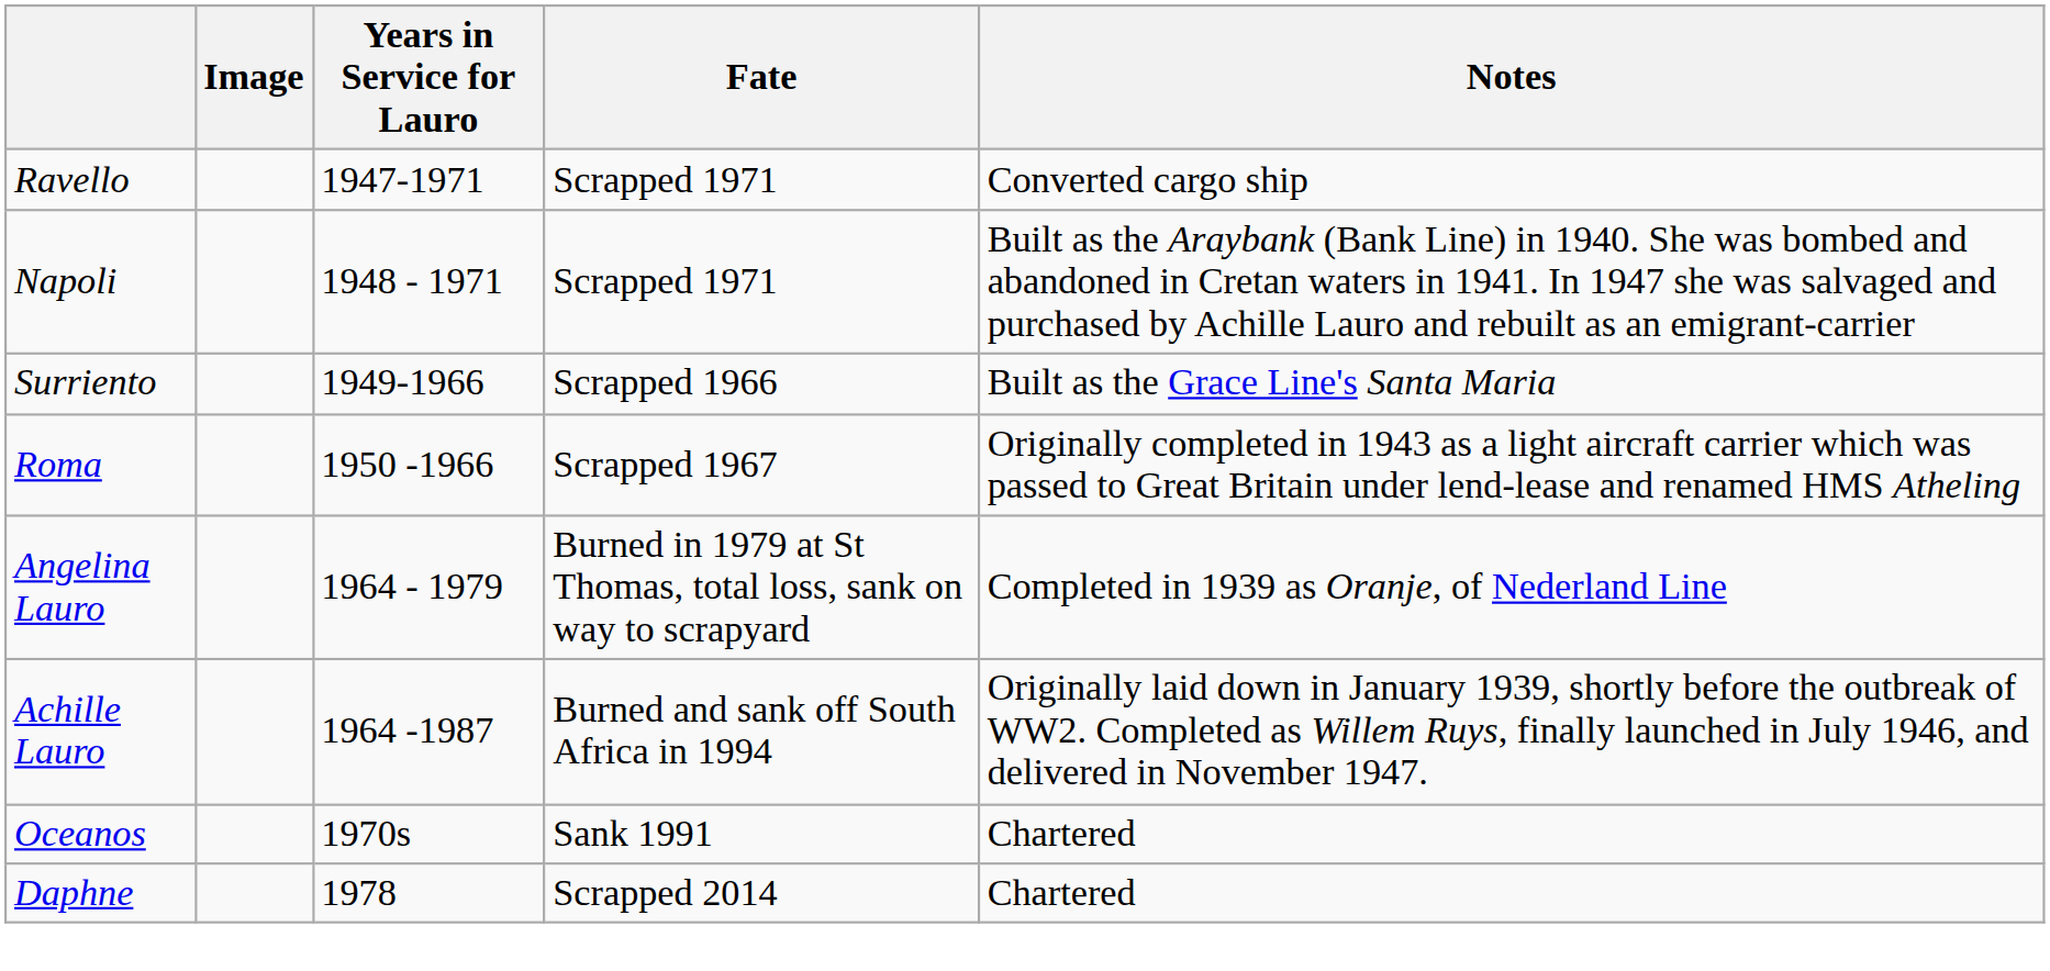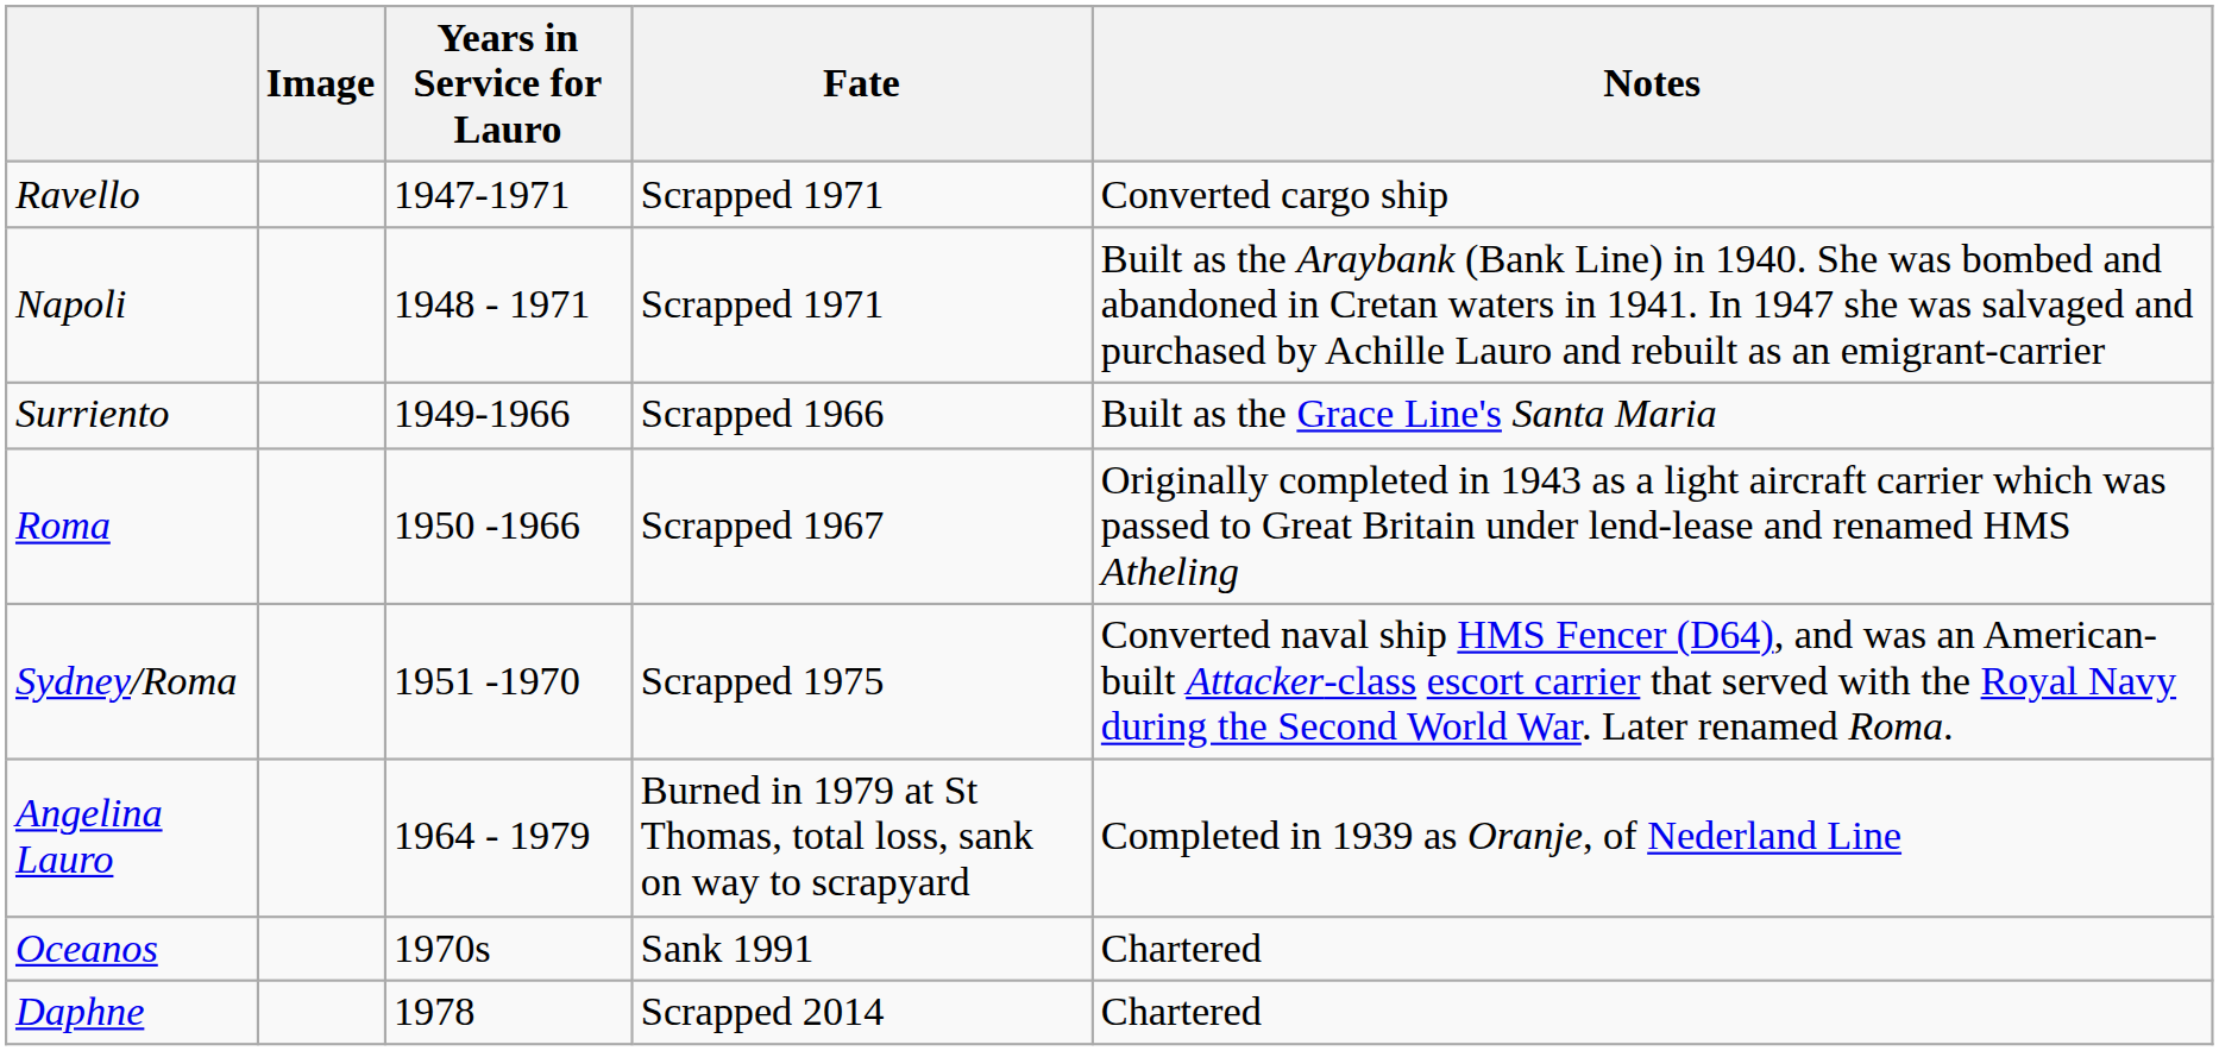 <table class="wikitable">
 <tr>
 <th></th>
 <th>Image</th>
 <th>Years in Service for Lauro</th>
 <th>Fate</th>
 <th>Notes</th>
 </tr>
 <tr>
 <td><em>Ravello</em></td>
 <td></td>
 <td>1947-1971</td>
 <td>Scrapped 1971</td>
 <td>Converted cargo ship</td>
 </tr>
 <tr>
 <td><em>Napoli</em></td>
 <td></td>
 <td>1948 - 1971</td>
 <td>Scrapped 1971</td>
 <td>Built as the <em>Araybank</em> (Bank Line) in 1940. She was bombed and abandoned in Cretan waters in 1941. In 1947 she was salvaged and purchased by Achille Lauro and rebuilt as an emigrant-carrier</td>
 </tr>
 <tr>
 <td><em>Surriento</em></td>
 <td></td>
 <td>1949-1966</td>
 <td>Scrapped 1966</td>
 <td>Built as the <a href='#'>Grace Line's</a> <em>Santa Maria</em></td>
 </tr>
 <tr>
 <td><em><a href='#'>Roma</a></em></td>
 <td></td>
 <td>1950 -1966</td>
 <td>Scrapped 1967</td>
 <td>Originally completed in 1943 as a light aircraft carrier which was passed to Great Britain under lend-lease and renamed HMS <em>Atheling</em></td>
 </tr>
 <tr>
+<td><em><a href='#'>Sydney</a>/Roma</em></td>
+<td></td>
+<td>1951 -1970</td>
+<td>Scrapped 1975</td>
+<td>Converted naval ship <a href='#'>HMS Fencer (D64)</a>, and  was an American-built <a href='#'><em>Attacker</em>-class</a> <a href='#'>escort carrier</a> that served with the <a href='#'>Royal Navy during the Second World War</a>. Later renamed <em>Roma</em>.</td>
+</tr>
+<tr>
 <td><em><a href='#'>Angelina Lauro</a></em></td>
 <td></td>
 <td>1964 - 1979</td>
 <td>Burned in 1979 at St Thomas, total loss, sank on way to scrapyard</td>
 <td>Completed in 1939 as <em>Oranje</em>, of <a href='#'>Nederland Line</a></td>
-</tr>
-<tr>
-<td><em><a href='#'>Achille Lauro</a></em></td>
-<td></td>
-<td>1964 -1987</td>
-<td>Burned and sank off South Africa in 1994</td>
-<td>Originally laid down in January 1939, shortly before the outbreak of WW2.  Completed as <em>Willem Ruys</em>, finally launched in July 1946, and delivered in November 1947.</td>
 </tr>
 <tr>
 <td><em><a href='#'>Oceanos</a></em></td>
 <td></td>
 <td>1970s</td>
 <td>Sank 1991</td>
 <td>Chartered</td>
 </tr>
 <tr>
 <td><em><a href='#'>Daphne</a></em></td>
 <td></td>
 <td>1978</td>
 <td>Scrapped 2014</td>
 <td>Chartered</td>
 </tr>
 </table>
